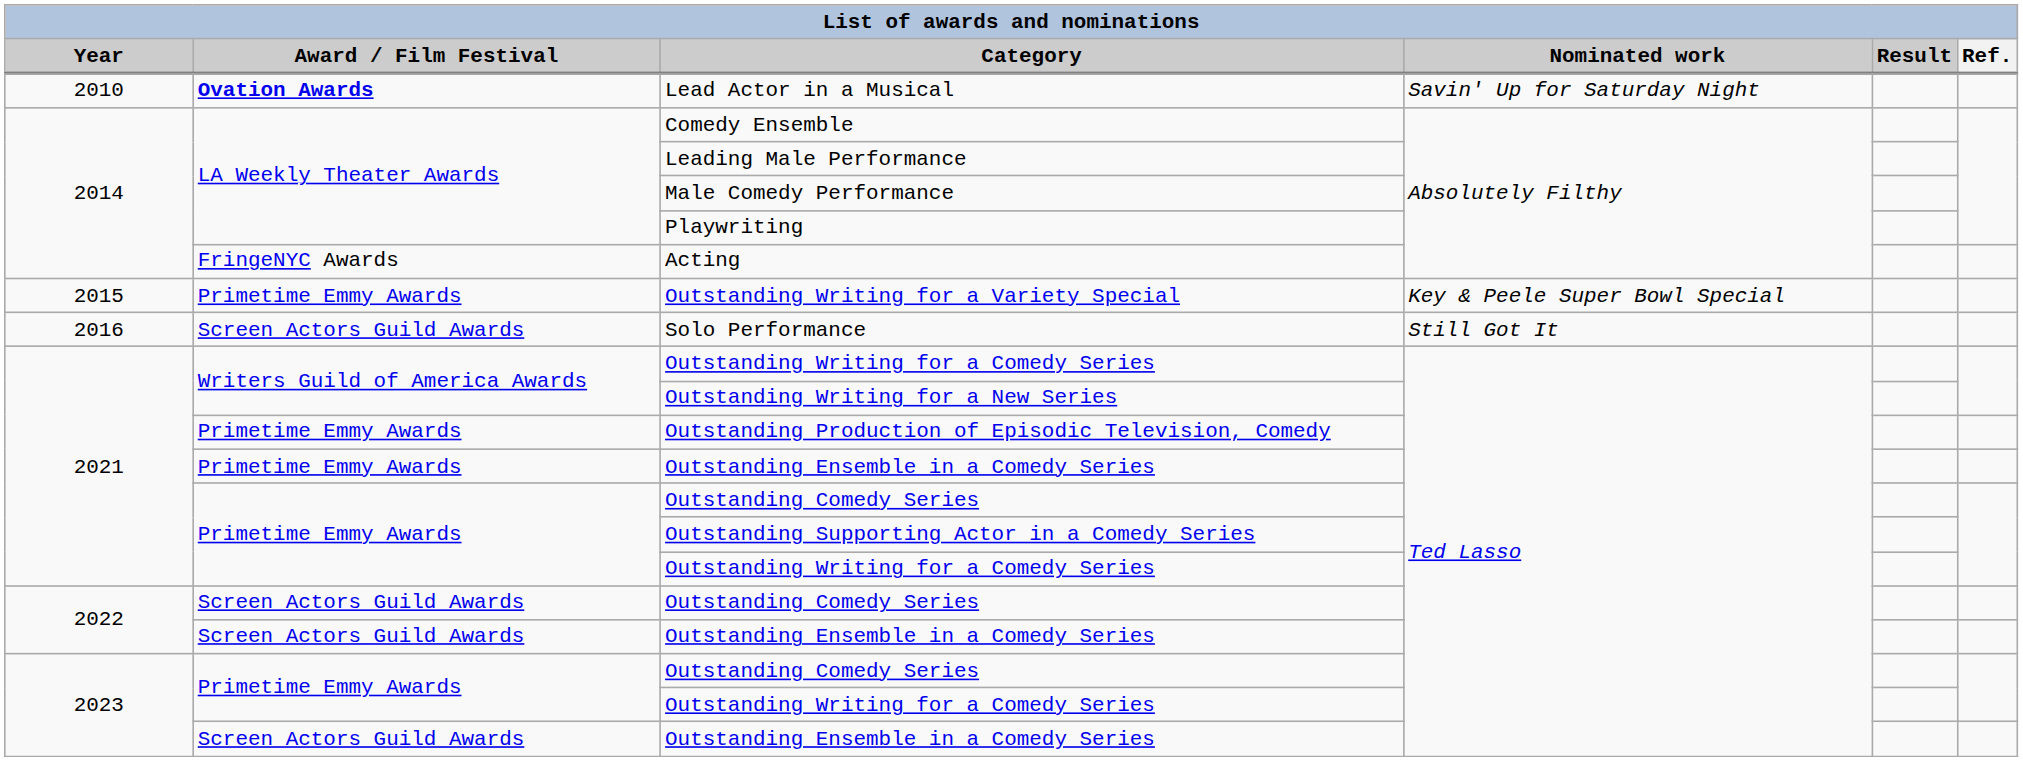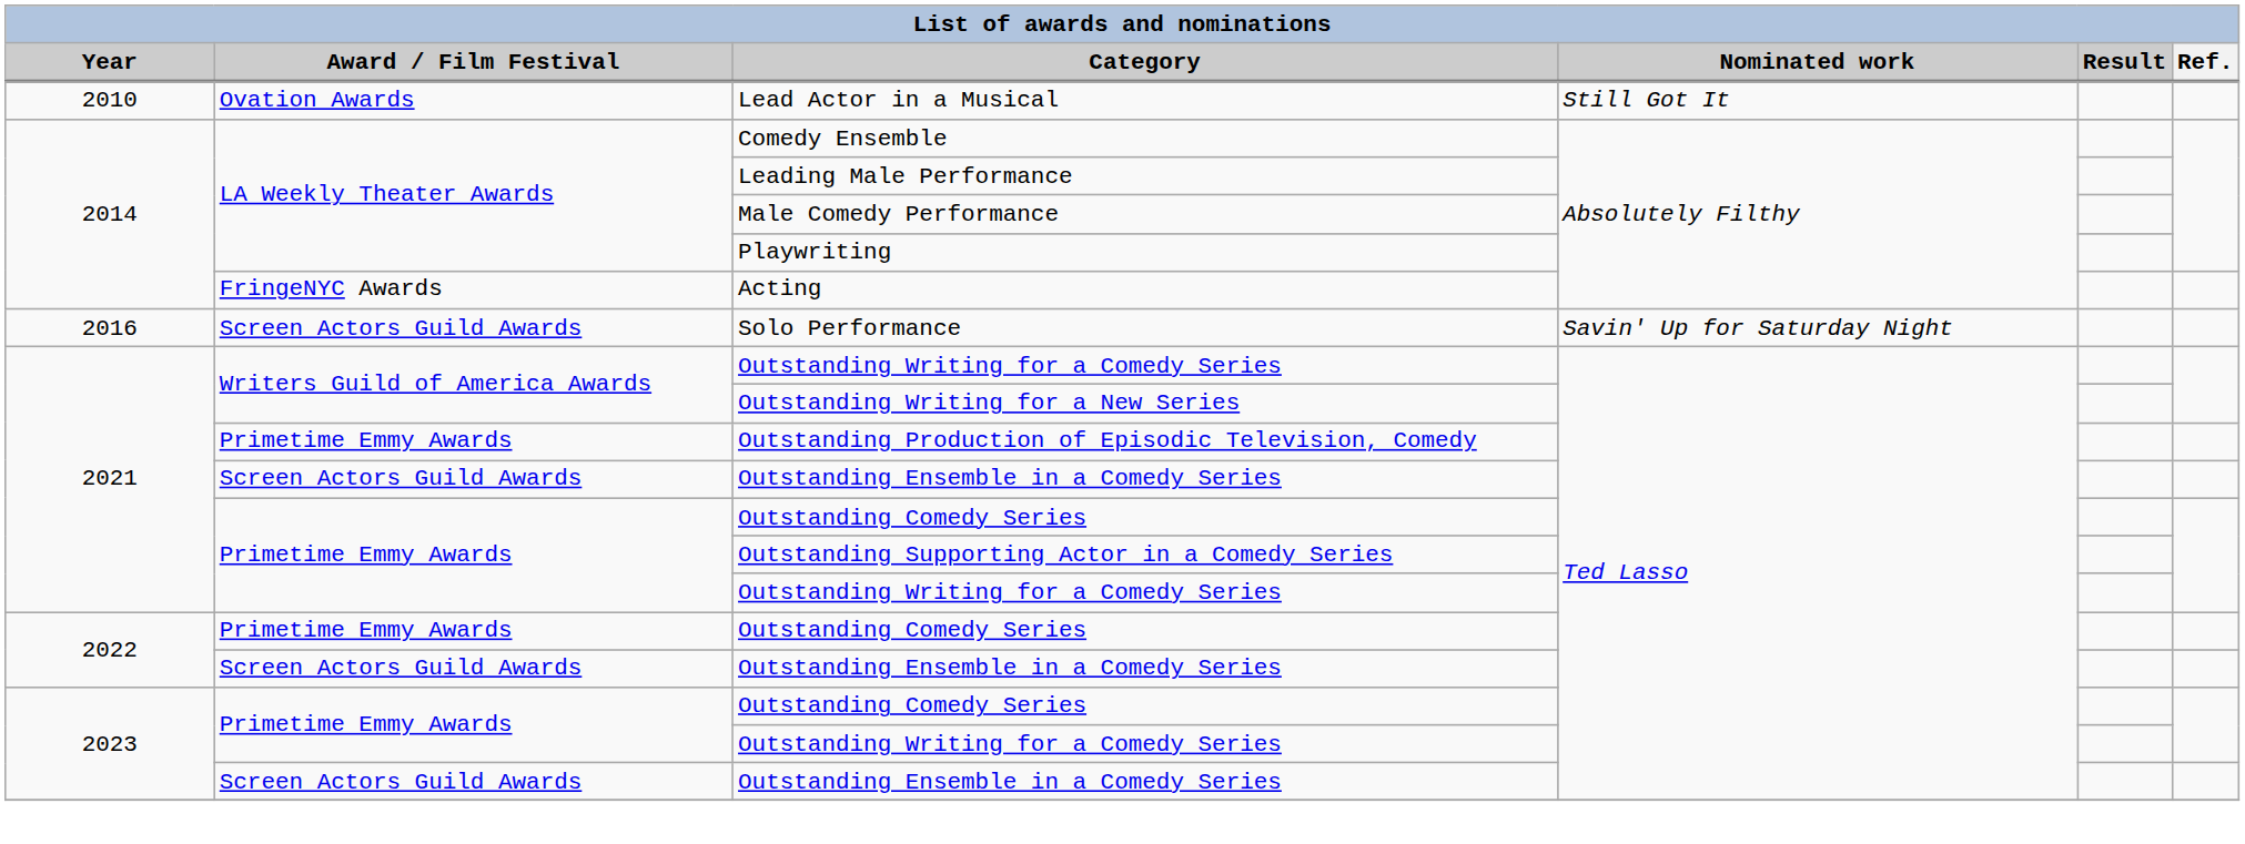 <table class="wikitable">
 <tr style="text-align:center;">
 <th colspan=6 style="background:#B0C4DE;">List of awards and nominations</th>
 </tr>
 <tr style="text-align:center;">
 <th style="background:#ccc;" width="10%">Year</th>
 <th style="background:#ccc;" width="25%">Award / Film Festival</th>
 <th style="background:#ccc;" width="40%">Category</th>
 <th style="background:#ccc;" width="25%">Nominated work</th>
 <th style="background:#ccc;" width="15%">Result</th>
 <th scope="col" class="unsortable">Ref.</th>
 </tr>
 <tr style="border-top:2px solid gray;">
 </tr>
 <tr>
 <td rowspan="1" style="text-align:center;">2010</td>
-<td><strong><a href='#'>Ovation Awards</a></strong></td>
+<td><a href='#'>Ovation Awards</a></td>
 <td>Lead Actor in a Musical</td>
-<td><em>Savin' Up for Saturday Night</em></td>
+<td><em>Still Got It</em></td>
 <td></td>
 <td style="text-align:center;"></td>
 </tr>
 <tr>
 <td rowspan="5" style="text-align:center;">2014</td>
 <td rowspan="4"><a href='#'>LA Weekly Theater Awards</a></td>
 <td>Comedy Ensemble</td>
 <td rowspan="5"><em>Absolutely Filthy</em></td>
 <td></td>
 <td rowspan="4" style="text-align:center;"></td>
 </tr>
 <tr>
 <td>Leading Male Performance</td>
 <td></td>
 </tr>
 <tr>
 <td>Male Comedy Performance</td>
 <td></td>
 </tr>
 <tr>
 <td>Playwriting</td>
 <td></td>
 </tr>
 <tr>
 <td><a href='#'>FringeNYC</a> Awards</td>
 <td>Acting</td>
 <td></td>
 <td style="text-align:center;"></td>
 </tr>
 <tr>
-<td rowspan="1" style="text-align:center;">2015</td>
-<td><a href='#'>Primetime Emmy Awards</a></td>
-<td><a href='#'>Outstanding Writing for a Variety Special</a> </td>
-<td><em>Key & Peele Super Bowl Special</em></td>
-<td></td>
-<td style="text-align:center;"></td>
-</tr>
-<tr>
 <td rowspan="1" style="text-align:center;">2016</td>
 <td><a href='#'>Screen Actors Guild Awards</a></td>
 <td>Solo Performance</td>
-<td><em>Still Got It</em></td>
+<td><em>Savin' Up for Saturday Night</em></td>
 <td></td>
 <td style="text-align:center;"></td>
 </tr>
 <tr>
 <td rowspan="7" style="text-align:center;">2021</td>
 <td rowspan="2"><a href='#'>Writers Guild of America Awards</a></td>
 <td><a href='#'>Outstanding Writing for a Comedy Series</a></td>
 <td rowspan="12"><em><a href='#'>Ted Lasso</a></em></td>
 <td></td>
 <td rowspan="2" style="text-align:center;"></td>
 </tr>
 <tr>
 <td><a href='#'>Outstanding Writing for a New Series</a></td>
 <td></td>
 </tr>
 <tr>
 <td><a href='#'>Primetime Emmy Awards</a></td>
 <td><a href='#'>Outstanding Production of Episodic Television, Comedy</a></td>
 <td></td>
 <td style="text-align:center;"></td>
 </tr>
 <tr>
-<td><a href='#'>Primetime Emmy Awards</a></td>
+<td><a href='#'>Screen Actors Guild Awards</a></td>
 <td><a href='#'>Outstanding Ensemble in a Comedy Series</a></td>
 <td></td>
 <td style="text-align:center;"></td>
 </tr>
 <tr>
 <td rowspan="3"><a href='#'>Primetime Emmy Awards</a></td>
 <td><a href='#'>Outstanding Comedy Series</a></td>
 <td></td>
 <td rowspan="3" style="text-align:center;"></td>
 </tr>
 <tr>
 <td><a href='#'>Outstanding Supporting Actor in a Comedy Series</a></td>
 <td></td>
 </tr>
 <tr>
 <td><a href='#'>Outstanding Writing for a Comedy Series</a></td>
 <td></td>
 </tr>
 <tr>
 <td rowspan="2" style="text-align:center;">2022</td>
-<td><a href='#'>Screen Actors Guild Awards</a></td>
+<td><a href='#'>Primetime Emmy Awards</a></td>
 <td><a href='#'>Outstanding Comedy Series</a></td>
 <td></td>
 <td style="text-align:center;"></td>
 </tr>
 <tr>
 <td><a href='#'>Screen Actors Guild Awards</a></td>
 <td><a href='#'>Outstanding Ensemble in a Comedy Series</a></td>
 <td></td>
 <td style="text-align:center;"></td>
 </tr>
 <tr>
 <td rowspan="3" style="text-align:center;">2023</td>
 <td rowspan="2"><a href='#'>Primetime Emmy Awards</a></td>
 <td><a href='#'>Outstanding Comedy Series</a></td>
 <td></td>
 <td rowspan="2" style="text-align:center;"></td>
 </tr>
 <tr>
 <td><a href='#'>Outstanding Writing for a Comedy Series</a></td>
 <td></td>
 </tr>
 <tr>
 <td><a href='#'>Screen Actors Guild Awards</a></td>
 <td><a href='#'>Outstanding Ensemble in a Comedy Series</a></td>
 <td></td>
 <td style="text-align:center;"></td>
 </tr>
 <tr>
 </tr>
 </table>
